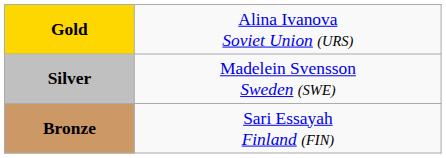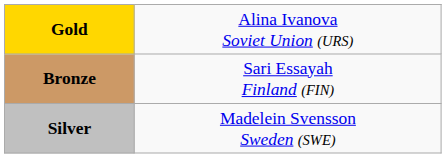 <table class="wikitable" style=" text-align:center; font-size:110%;" width="35%">
 <tr>
 <td bgcolor="gold"><strong>Gold</strong></td>
 <td> <a href='#'>Alina Ivanova</a><br><em><a href='#'>Soviet Union</a> <small>(URS)</small></em></td>
 </tr>
 <tr>
+<td bgcolor="CC9966"><strong>Bronze</strong></td>
+<td> <a href='#'>Sari Essayah</a><br><em><a href='#'>Finland</a> <small>(FIN)</small></em></td>
+</tr>
+<tr>
 <td bgcolor="silver"><strong>Silver</strong></td>
 <td> <a href='#'>Madelein Svensson</a><br><em><a href='#'>Sweden</a> <small>(SWE)</small></em></td>
 </tr>
-<tr>
-<td bgcolor="CC9966"><strong>Bronze</strong></td>
-<td> <a href='#'>Sari Essayah</a><br><em><a href='#'>Finland</a> <small>(FIN)</small></em></td>
-</tr>
 </table>
